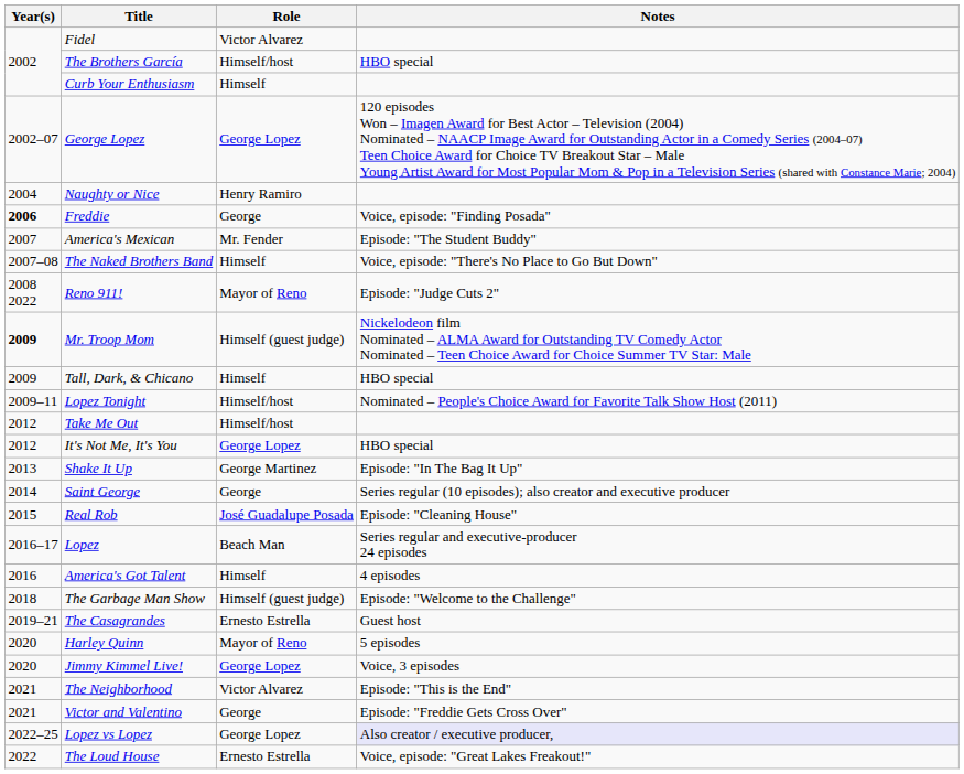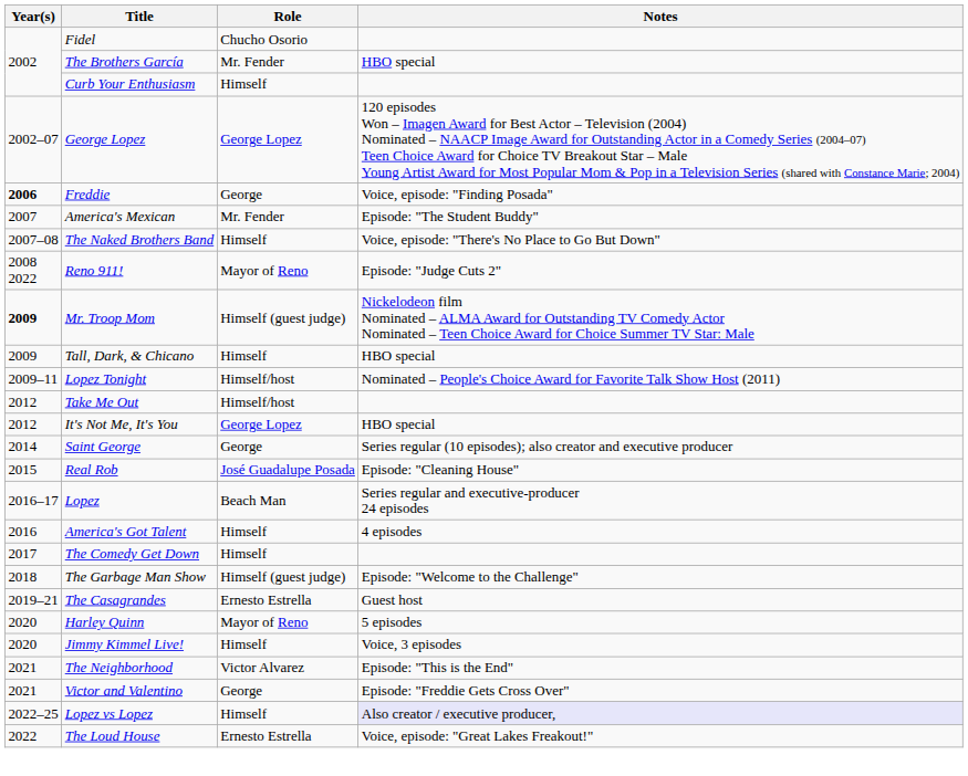 <table class="wikitable sortable">
 <tr>
 <th>Year(s)</th>
 <th>Title</th>
 <th>Role</th>
 <th>Notes</th>
 </tr>
 <tr>
 <td rowspan=3>2002</td>
 <td><em>Fidel</em></td>
-<td>Victor Alvarez</td>
+<td>Chucho Osorio</td>
 <td></td>
 </tr>
 <tr>
 <td><em><a href='#'>The Brothers García</a></em></td>
-<td>Himself/host</td>
+<td>Mr. Fender</td>
 <td><a href='#'>HBO</a> special</td>
 </tr>
 <tr>
 <td><em><a href='#'>Curb Your Enthusiasm</a></em></td>
 <td>Himself</td>
 <td></td>
 </tr>
 <tr>
 <td>2002–07</td>
 <td><em><a href='#'>George Lopez</a></em></td>
 <td><a href='#'>George Lopez</a></td>
 <td>120 episodes<br>Won – <a href='#'>Imagen Award</a> for Best Actor – Television (2004)<br>Nominated – <a href='#'>NAACP Image Award for Outstanding Actor in a Comedy Series</a> <small>(2004–07)</small><br><a href='#'>Teen Choice Award</a> for Choice TV Breakout Star – Male<br><a href='#'>Young Artist Award for Most Popular Mom & Pop in a Television Series</a> <small>(shared with <a href='#'>Constance Marie</a>; 2004)</small></td>
-</tr>
-<tr>
-<td>2004</td>
-<td><em><a href='#'>Naughty or Nice</a></em></td>
-<td>Henry Ramiro</td>
-<td></td>
 </tr>
 <tr>
 <td><strong>2006</strong></td>
 <td><em><a href='#'>Freddie</a></em></td>
 <td>George</td>
 <td>Voice, episode: "Finding Posada"</td>
 </tr>
 <tr>
 <td>2007</td>
 <td><em>America's Mexican</em></td>
 <td>Mr. Fender</td>
 <td>Episode: "The Student Buddy"</td>
 </tr>
 <tr>
 <td>2007–08</td>
 <td><em><a href='#'>The Naked Brothers Band</a></em></td>
 <td>Himself</td>
 <td>Voice, episode: "There's No Place to Go But Down"</td>
 </tr>
 <tr>
 <td>2008 <br> 2022</td>
 <td><em><a href='#'>Reno 911!</a></em></td>
 <td>Mayor of <a href='#'>Reno</a></td>
 <td>Episode: "Judge Cuts 2"</td>
 </tr>
 <tr>
 <td><strong>2009</strong></td>
 <td><em><a href='#'>Mr. Troop Mom</a></em></td>
 <td>Himself (guest judge)</td>
 <td><a href='#'>Nickelodeon</a> film<br>Nominated – <a href='#'>ALMA Award for Outstanding TV Comedy Actor</a><br>Nominated – <a href='#'>Teen Choice Award for Choice Summer TV Star: Male</a></td>
 </tr>
 <tr>
 <td>2009</td>
 <td><em>Tall, Dark, & Chicano</em></td>
 <td>Himself</td>
 <td>HBO special</td>
 </tr>
 <tr>
 <td>2009–11</td>
 <td><em><a href='#'>Lopez Tonight</a></em></td>
 <td>Himself/host</td>
 <td>Nominated – <a href='#'>People's Choice Award for Favorite Talk Show Host</a> (2011)</td>
 </tr>
 <tr>
 <td>2012</td>
 <td><em><a href='#'>Take Me Out</a></em></td>
 <td>Himself/host</td>
 <td></td>
 </tr>
 <tr>
 <td>2012</td>
 <td><em>It's Not Me, It's You</em></td>
 <td><a href='#'>George Lopez</a></td>
 <td>HBO special</td>
 </tr>
 <tr>
-<td>2013</td>
-<td><em><a href='#'>Shake It Up</a></em></td>
-<td>George Martinez</td>
-<td>Episode: "In The Bag It Up"</td>
-</tr>
-<tr>
 <td>2014</td>
 <td><em><a href='#'>Saint George</a></em></td>
 <td>George</td>
 <td>Series regular (10 episodes); also creator and executive producer</td>
 </tr>
 <tr>
 <td>2015</td>
 <td><em><a href='#'>Real Rob</a></em></td>
 <td><a href='#'>José Guadalupe Posada</a></td>
 <td>Episode: "Cleaning House"</td>
 </tr>
 <tr>
 <td>2016–17</td>
 <td><em><a href='#'>Lopez</a></em></td>
 <td>Beach Man</td>
 <td>Series regular and executive-producer<br>24 episodes</td>
 </tr>
 <tr>
 <td>2016</td>
 <td><em><a href='#'>America's Got Talent</a></em></td>
 <td>Himself</td>
 <td>4 episodes</td>
 </tr>
 <tr>
+<td>2017</td>
+<td><em><a href='#'>The Comedy Get Down</a></em></td>
+<td>Himself</td>
+<td></td>
+</tr>
+<tr>
 <td>2018</td>
 <td><em>The Garbage Man Show</em></td>
 <td>Himself (guest judge)</td>
 <td>Episode: "Welcome to the Challenge"</td>
 </tr>
 <tr>
 <td>2019–21</td>
 <td><em><a href='#'>The Casagrandes</a></em></td>
 <td>Ernesto Estrella</td>
 <td>Guest host</td>
 </tr>
 <tr>
 <td>2020</td>
 <td><em><a href='#'>Harley Quinn</a></em></td>
 <td>Mayor of <a href='#'>Reno</a></td>
 <td>5 episodes</td>
 </tr>
 <tr>
 <td>2020</td>
 <td><em><a href='#'>Jimmy Kimmel Live!</a></em></td>
-<td><a href='#'>George Lopez</a></td>
+<td>Himself</td>
 <td>Voice, 3 episodes</td>
 </tr>
 <tr>
 <td>2021</td>
 <td><em><a href='#'>The Neighborhood</a></em></td>
 <td>Victor Alvarez</td>
 <td>Episode: "This is the End"</td>
 </tr>
 <tr>
 <td>2021</td>
 <td><em><a href='#'>Victor and Valentino</a></em></td>
 <td>George</td>
 <td>Episode: "Freddie Gets Cross Over"</td>
 </tr>
 <tr>
 <td>2022–25</td>
 <td><em><a href='#'>Lopez vs Lopez</a></em></td>
-<td>George Lopez</td>
+<td>Himself</td>
 <td style="background: lavender;">Also creator / executive producer,</td>
 </tr>
 <tr>
 <td>2022</td>
 <td><em><a href='#'>The Loud House</a></td>
 <td>Ernesto Estrella</td>
 <td>Voice, episode: "Great Lakes Freakout!"</td>
 </tr>
 </table>
